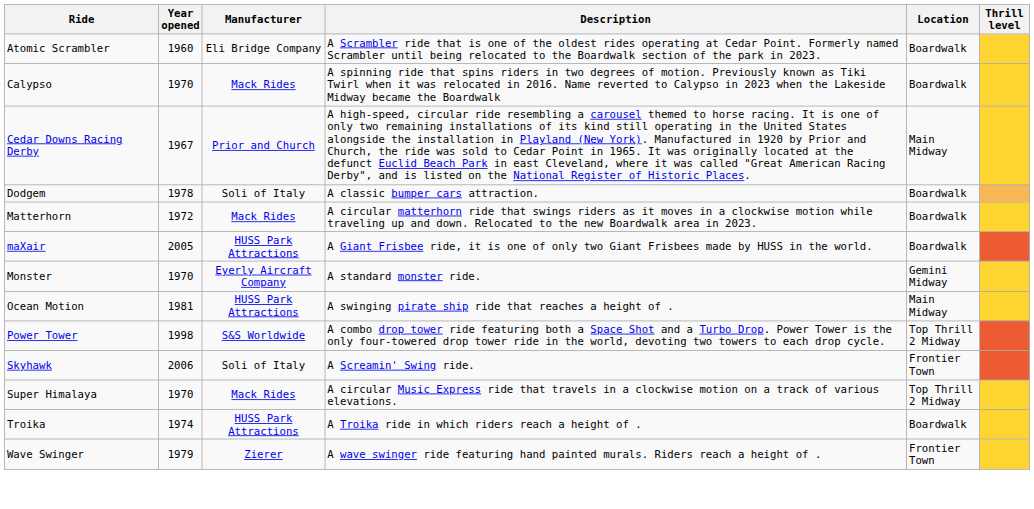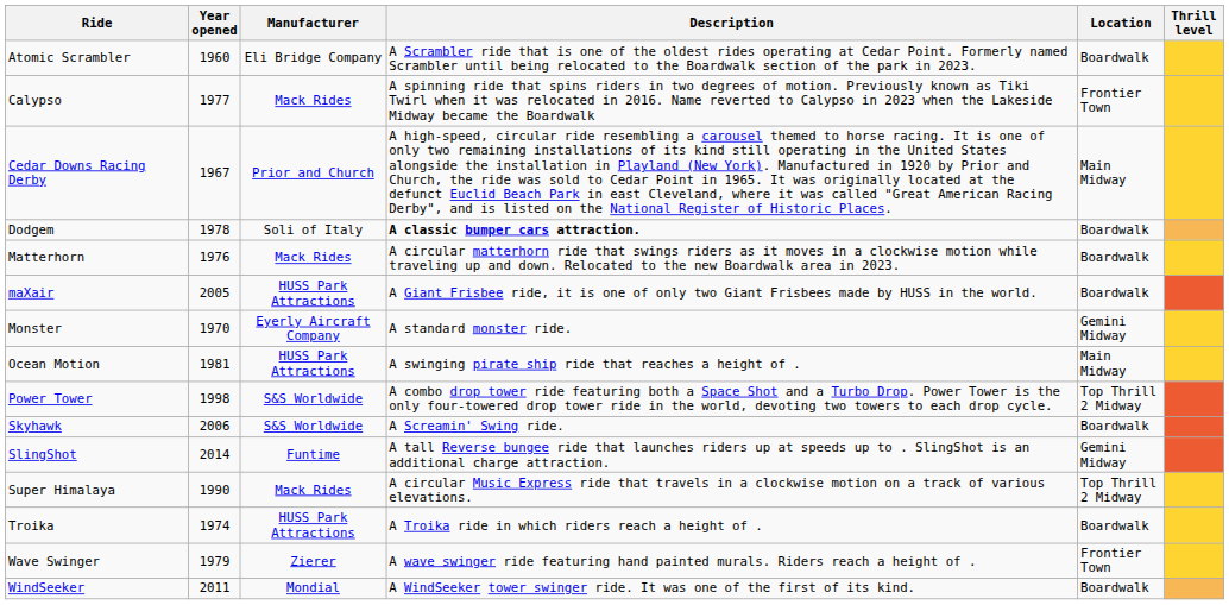 <table class="wikitable sortable">
 <tr>
 <th style="width:14em;">Ride</th>
 <th style="width:2em;">Year opened</th>
 <th style="width:11em;">Manufacturer</th>
 <th>Description</th>
 <th>Location</th>
 <th>Thrill level</th>
 </tr>
 <tr>
 <td>Atomic Scrambler</td>
 <td style="text-align:center">1960</td>
 <td style="text-align:center">Eli Bridge Company</td>
 <td>A <a href='#'>Scrambler</a> ride that is one of the oldest rides operating at Cedar Point. Formerly named Scrambler until being relocated to the Boardwalk section of the park in 2023.</td>
 <td>Boardwalk</td>
 <td align="center" bgcolor="#FED530"><strong></strong></td>
 </tr>
 <tr>
 <td>Calypso</td>
-<td style="text-align:center">1970</td>
+<td style="text-align:center">1977</td>
 <td style="text-align:center"><a href='#'>Mack Rides</a></td>
 <td>A spinning ride that spins riders in two degrees of motion. Previously known as Tiki Twirl when it was relocated in 2016. Name reverted to Calypso in 2023 when the Lakeside Midway became the Boardwalk</td>
-<td>Boardwalk</td>
+<td>Frontier Town</td>
 <td align="center" bgcolor="#FED530"><strong></strong></td>
 </tr>
 <tr>
 <td><a href='#'>Cedar Downs Racing Derby</a></td>
 <td style="text-align:center">1967</td>
 <td style="text-align:center"><a href='#'>Prior and Church</a></td>
 <td>A high-speed, circular ride resembling a <a href='#'>carousel</a> themed to horse racing. It is one of only two remaining installations of its kind still operating in the United States alongside the installation in <a href='#'>Playland (New York)</a>. Manufactured in 1920 by Prior and Church, the ride was sold to Cedar Point in 1965. It was originally located at the defunct <a href='#'>Euclid Beach Park</a> in east Cleveland, where it was called "Great American Racing Derby", and is listed on the <a href='#'>National Register of Historic Places</a>.</td>
 <td>Main Midway</td>
 <td align="center" bgcolor="#FED530"><strong></strong></td>
 </tr>
 <tr>
 <td>Dodgem</td>
 <td style="text-align:center">1978</td>
 <td style="text-align:center">Soli of Italy</td>
-<td>A classic <a href='#'>bumper cars</a> attraction.</td>
+<td><strong>A classic <a href='#'>bumper cars</a> attraction.</strong></td>
 <td>Boardwalk</td>
 <td align="center" bgcolor="#F7B754"><strong></strong></td>
 </tr>
 <tr>
 <td>Matterhorn</td>
-<td style="text-align:center">1972</td>
+<td style="text-align:center">1976</td>
 <td style="text-align:center"><a href='#'>Mack Rides</a></td>
 <td>A circular <a href='#'>matterhorn</a> ride that swings riders as it moves in a clockwise motion while traveling up and down. Relocated to the new Boardwalk area in 2023.</td>
 <td>Boardwalk</td>
 <td align="center" bgcolor="#FED530"><strong></strong></td>
 </tr>
 <tr>
 <td><a href='#'>maXair</a></td>
 <td style="text-align:center">2005</td>
 <td style="text-align:center"><a href='#'>HUSS Park Attractions</a></td>
 <td>A <a href='#'>Giant Frisbee</a> ride, it is one of only two Giant Frisbees made by HUSS in the world.</td>
 <td>Boardwalk</td>
 <td align="center" bgcolor="#ED5B33"><strong></strong></td>
 </tr>
 <tr>
 <td>Monster</td>
 <td style="text-align:center">1970</td>
 <td style="text-align:center"><a href='#'>Eyerly Aircraft Company</a></td>
 <td>A standard <a href='#'>monster</a> ride.</td>
 <td>Gemini Midway</td>
 <td align="center" bgcolor="#FED530"><strong></strong></td>
 </tr>
 <tr>
 <td>Ocean Motion</td>
 <td style="text-align:center">1981</td>
 <td style="text-align:center"><a href='#'>HUSS Park Attractions</a></td>
 <td>A swinging <a href='#'>pirate ship</a> ride that reaches a height of .</td>
 <td>Main Midway</td>
 <td align="center" bgcolor="#FED530"><strong></strong></td>
 </tr>
 <tr>
 <td><a href='#'>Power Tower</a></td>
 <td style="text-align:center">1998</td>
 <td style="text-align:center"><a href='#'>S&S Worldwide</a></td>
 <td>A combo <a href='#'>drop tower</a> ride featuring both a <a href='#'>Space Shot</a> and a <a href='#'>Turbo Drop</a>. Power Tower is the only four-towered drop tower ride in the world, devoting two towers to each drop cycle.</td>
 <td>Top Thrill 2 Midway</td>
 <td align="center" bgcolor="#ED5B33"><strong></strong></td>
 </tr>
 <tr>
 <td><a href='#'>Skyhawk</a></td>
 <td style="text-align:center">2006</td>
-<td style="text-align:center">Soli of Italy</td>
+<td style="text-align:center"><a href='#'>S&S Worldwide</a></td>
 <td>A <a href='#'>Screamin' Swing</a> ride.</td>
-<td>Frontier Town</td>
+<td>Boardwalk</td>
+<td align="center" bgcolor="#ED5B33"><strong></strong></td>
+</tr>
+<tr>
+<td><a href='#'>SlingShot</a></td>
+<td style="text-align:center">2014</td>
+<td style="text-align:center"><a href='#'>Funtime</a></td>
+<td>A  tall <a href='#'>Reverse bungee</a> ride that launches riders up  at speeds up to . SlingShot is an additional charge attraction.</td>
+<td>Gemini Midway</td>
 <td align="center" bgcolor="#ED5B33"><strong></strong></td>
 </tr>
 <tr>
 <td>Super Himalaya</td>
-<td style="text-align:center">1970</td>
+<td style="text-align:center">1990</td>
 <td style="text-align:center"><a href='#'>Mack Rides</a></td>
 <td>A circular <a href='#'>Music Express</a> ride that travels in a clockwise motion on a track of various elevations.</td>
 <td>Top Thrill 2 Midway</td>
 <td align="center" bgcolor="#FED530"><strong></strong></td>
 </tr>
 <tr>
 <td>Troika</td>
 <td style="text-align:center">1974</td>
 <td style="text-align:center"><a href='#'>HUSS Park Attractions</a></td>
 <td>A <a href='#'>Troika</a> ride in which riders reach a height of .</td>
 <td>Boardwalk</td>
 <td align="center" bgcolor="#FED530"><strong></strong></td>
 </tr>
 <tr>
 <td>Wave Swinger</td>
 <td style="text-align:center">1979</td>
 <td style="text-align:center"><a href='#'>Zierer</a></td>
 <td>A <a href='#'>wave swinger</a> ride featuring hand painted murals. Riders reach a height of .</td>
 <td>Frontier Town</td>
 <td align="center" bgcolor="#FED530"><strong></strong></td>
 </tr>
+<tr>
+<td><a href='#'>WindSeeker</a></td>
+<td style="text-align:center">2011</td>
+<td style="text-align:center"><a href='#'>Mondial</a></td>
+<td>A <a href='#'>WindSeeker</a> <a href='#'>tower swinger</a> ride. It was one of the first of its kind.</td>
+<td>Boardwalk</td>
+<td align="center" bgcolor="#F7B754"><strong></strong></td>
+</tr>
 </table>
